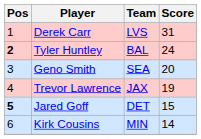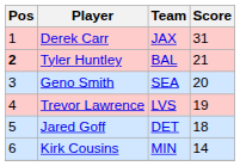 <table class="wikitable">
 <tr>
 <th>Pos</th>
 <th>Player</th>
 <th>Team</th>
 <th>Score</th>
 </tr>
 <tr>
 <td style="background:#FFCCCC">1</td>
 <td style="background:#FFCCCC"><a href='#'>Derek Carr</a></td>
-<td style="background:#FFCCCC"><a href='#'>LVS</a></td>
+<td style="background:#FFCCCC"><a href='#'>JAX</a></td>
 <td style="background:#FFCCCC">31</td>
 </tr>
 <tr>
 <td style="background:#FFCCCC"><strong>2</strong></td>
 <td style="background:#FFCCCC"><a href='#'>Tyler Huntley</a></td>
 <td style="background:#FFCCCC"><a href='#'>BAL</a></td>
-<td style="background:#FFCCCC">24</td>
+<td style="background:#FFCCCC">21</td>
 </tr>
 <tr>
 <td style="background:#D0E7FF">3</td>
 <td style="background:#D0E7FF"><a href='#'>Geno Smith</a></td>
 <td style="background:#D0E7FF"><a href='#'>SEA</a></td>
 <td style="background:#D0E7FF">20</td>
 </tr>
 <tr>
 <td style="background:#FFCCCC">4</td>
 <td style="background:#FFCCCC"><a href='#'>Trevor Lawrence</a></td>
-<td style="background:#FFCCCC"><a href='#'>JAX</a></td>
+<td style="background:#FFCCCC"><a href='#'>LVS</a></td>
 <td style="background:#FFCCCC">19</td>
 </tr>
 <tr>
-<td style="background:#D0E7FF"><strong>5</strong></td>
+<td style="background:#D0E7FF">5</td>
 <td style="background:#D0E7FF"><a href='#'>Jared Goff</a></td>
 <td style="background:#D0E7FF"><a href='#'>DET</a></td>
-<td style="background:#D0E7FF">15</td>
+<td style="background:#D0E7FF">18</td>
 </tr>
 <tr>
 <td style="background:#D0E7FF">6</td>
 <td style="background:#D0E7FF"><a href='#'>Kirk Cousins</a></td>
 <td style="background:#D0E7FF"><a href='#'>MIN</a></td>
 <td style="background:#D0E7FF">14</td>
 </tr>
 <tr>
 </tr>
 </table>
